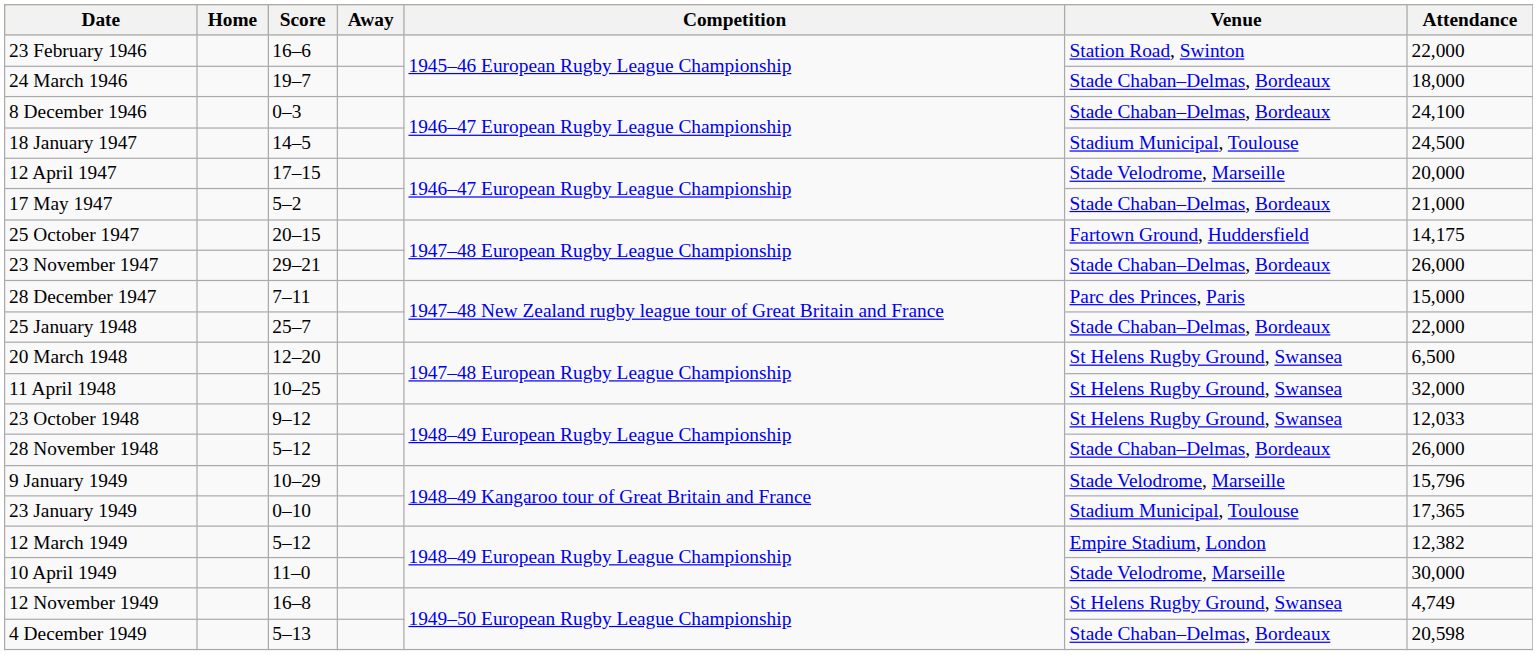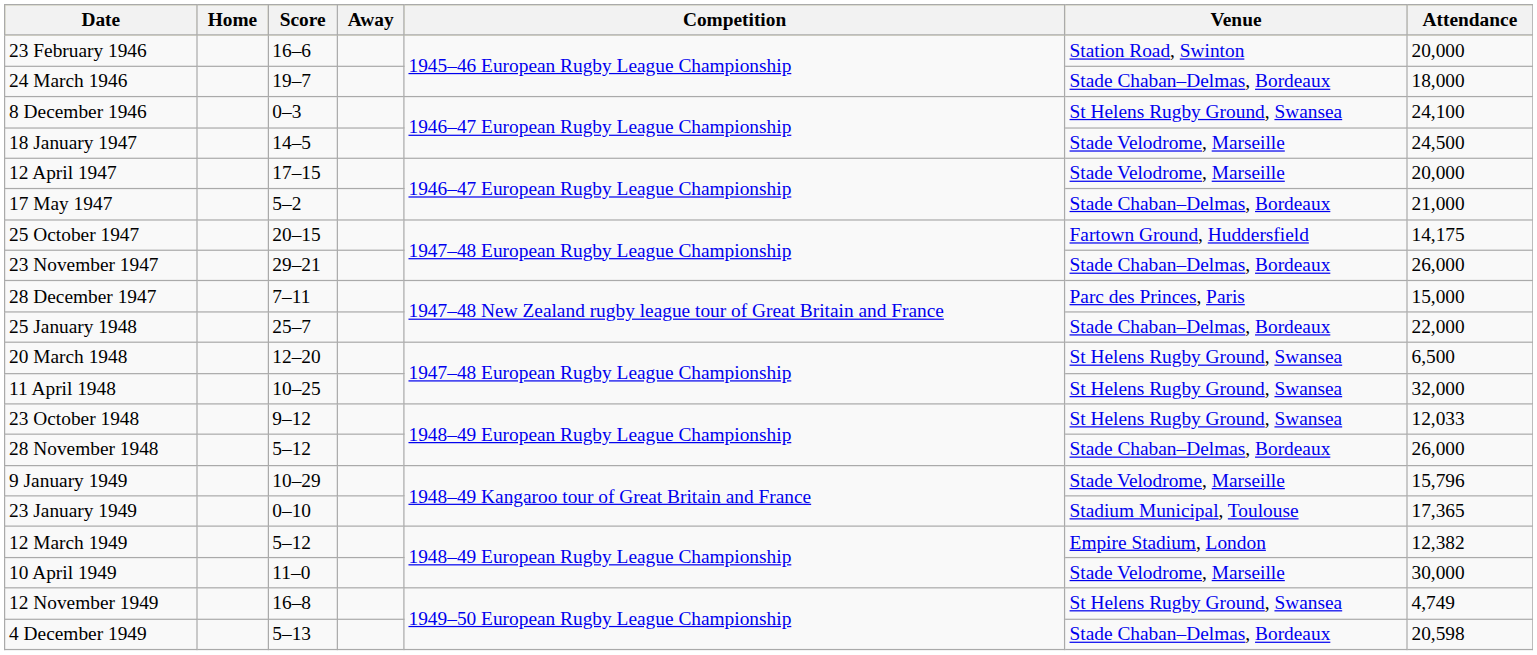 <table class="wikitable" width=100%>
 <tr bgcolor=#bdb76b>
 <th>Date</th>
 <th>Home</th>
 <th>Score</th>
 <th>Away</th>
 <th>Competition</th>
 <th>Venue</th>
 <th>Attendance</th>
 </tr>
 <tr>
 <td>23 February 1946</td>
 <td></td>
 <td>16–6</td>
 <td></td>
 <td rowspan=2><a href='#'>1945–46 European Rugby League Championship</a></td>
 <td> <a href='#'>Station Road</a>, <a href='#'>Swinton</a></td>
-<td>22,000</td>
+<td>20,000</td>
 </tr>
 <tr>
 <td>24 March 1946</td>
 <td></td>
 <td>19–7</td>
 <td></td>
 <td> <a href='#'>Stade Chaban–Delmas</a>, <a href='#'>Bordeaux</a></td>
 <td>18,000</td>
 </tr>
 <tr>
 <td>8 December 1946</td>
 <td></td>
 <td>0–3</td>
 <td></td>
 <td rowspan=2><a href='#'>1946–47 European Rugby League Championship</a></td>
-<td> <a href='#'>Stade Chaban–Delmas</a>, <a href='#'>Bordeaux</a></td>
+<td> <a href='#'>St Helens Rugby Ground</a>, <a href='#'>Swansea</a></td>
 <td>24,100</td>
 </tr>
 <tr>
 <td>18 January 1947</td>
 <td></td>
 <td>14–5</td>
 <td></td>
-<td> <a href='#'>Stadium Municipal</a>, <a href='#'>Toulouse</a></td>
+<td> <a href='#'>Stade Velodrome</a>, <a href='#'>Marseille</a></td>
 <td>24,500</td>
 </tr>
 <tr>
 <td>12 April 1947</td>
 <td></td>
 <td>17–15</td>
 <td></td>
 <td rowspan=2><a href='#'>1946–47 European Rugby League Championship</a></td>
 <td> <a href='#'>Stade Velodrome</a>, <a href='#'>Marseille</a></td>
 <td>20,000</td>
 </tr>
 <tr>
 <td>17 May 1947</td>
 <td></td>
 <td>5–2</td>
 <td></td>
 <td> <a href='#'>Stade Chaban–Delmas</a>, <a href='#'>Bordeaux</a></td>
 <td>21,000</td>
 </tr>
 <tr>
 <td>25 October 1947</td>
 <td></td>
 <td>20–15</td>
 <td></td>
 <td rowspan=2><a href='#'>1947–48 European Rugby League Championship</a></td>
 <td> <a href='#'>Fartown Ground</a>, <a href='#'>Huddersfield</a></td>
 <td>14,175</td>
 </tr>
 <tr>
 <td>23 November 1947</td>
 <td></td>
 <td>29–21</td>
 <td></td>
 <td> <a href='#'>Stade Chaban–Delmas</a>, <a href='#'>Bordeaux</a></td>
 <td>26,000</td>
 </tr>
 <tr>
 <td>28 December 1947</td>
 <td></td>
 <td>7–11</td>
 <td></td>
 <td rowspan=2><a href='#'>1947–48 New Zealand rugby league tour of Great Britain and France</a></td>
 <td> <a href='#'>Parc des Princes</a>, <a href='#'>Paris</a></td>
 <td>15,000</td>
 </tr>
 <tr>
 <td>25 January 1948</td>
 <td></td>
 <td>25–7</td>
 <td></td>
 <td> <a href='#'>Stade Chaban–Delmas</a>, <a href='#'>Bordeaux</a></td>
 <td>22,000</td>
 </tr>
 <tr>
 <td>20 March 1948</td>
 <td></td>
 <td>12–20</td>
 <td></td>
 <td rowspan=2><a href='#'>1947–48 European Rugby League Championship</a></td>
 <td> <a href='#'>St Helens Rugby Ground</a>, <a href='#'>Swansea</a></td>
 <td>6,500</td>
 </tr>
 <tr>
 <td>11 April 1948</td>
 <td></td>
 <td>10–25</td>
 <td></td>
 <td> <a href='#'>St Helens Rugby Ground</a>, <a href='#'>Swansea</a></td>
 <td>32,000</td>
 </tr>
 <tr>
 <td>23 October 1948</td>
 <td></td>
 <td>9–12</td>
 <td></td>
 <td rowspan=2><a href='#'>1948–49 European Rugby League Championship</a></td>
 <td> <a href='#'>St Helens Rugby Ground</a>, <a href='#'>Swansea</a></td>
 <td>12,033</td>
 </tr>
 <tr>
 <td>28 November 1948</td>
 <td></td>
 <td>5–12</td>
 <td></td>
 <td> <a href='#'>Stade Chaban–Delmas</a>, <a href='#'>Bordeaux</a></td>
 <td>26,000</td>
 </tr>
 <tr>
 <td>9 January 1949</td>
 <td></td>
 <td>10–29</td>
 <td></td>
 <td rowspan=2><a href='#'>1948–49 Kangaroo tour of Great Britain and France</a></td>
 <td> <a href='#'>Stade Velodrome</a>, <a href='#'>Marseille</a></td>
 <td>15,796</td>
 </tr>
 <tr>
 <td>23 January 1949</td>
 <td></td>
 <td>0–10</td>
 <td></td>
 <td> <a href='#'>Stadium Municipal</a>, <a href='#'>Toulouse</a></td>
 <td>17,365</td>
 </tr>
 <tr>
 <td>12 March 1949</td>
 <td></td>
 <td>5–12</td>
 <td></td>
 <td rowspan=2><a href='#'>1948–49 European Rugby League Championship</a></td>
 <td> <a href='#'>Empire Stadium</a>, <a href='#'>London</a></td>
 <td>12,382</td>
 </tr>
 <tr>
 <td>10 April 1949</td>
 <td></td>
 <td>11–0</td>
 <td></td>
 <td> <a href='#'>Stade Velodrome</a>, <a href='#'>Marseille</a></td>
 <td>30,000</td>
 </tr>
 <tr>
 <td>12 November 1949</td>
 <td></td>
 <td>16–8</td>
 <td></td>
 <td rowspan=2><a href='#'>1949–50 European Rugby League Championship</a></td>
 <td> <a href='#'>St Helens Rugby Ground</a>, <a href='#'>Swansea</a></td>
 <td>4,749</td>
 </tr>
 <tr>
 <td>4 December 1949</td>
 <td></td>
 <td>5–13</td>
 <td></td>
 <td> <a href='#'>Stade Chaban–Delmas</a>, <a href='#'>Bordeaux</a></td>
 <td>20,598</td>
 </tr>
 </table>
